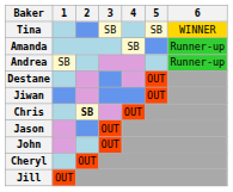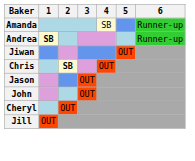 <table class="wikitable" style="text-align:center">
 <tr>
 <th scope="col">Baker</th>
 <th scope="col">1</th>
 <th scope="col">2</th>
 <th scope="col">3</th>
 <th scope="col">4</th>
 <th scope="col">5</th>
 <th scope="col">6</th>
 </tr>
 <tr>
-<th scope="row">Tina</th>
-<td style="background:Lightblue;"></td>
-<td style="background:Cornflowerblue;"></td>
-<td style="background:LemonChiffon;">SB</td>
-<td style="background:Lightblue;"></td>
-<td style="background:LemonChiffon;">SB</td>
-<td style="background:gold;">WINNER</td>
-</tr>
-<tr>
 <th scope="row">Amanda</th>
 <td colspan="3" style="background:Lightblue;"></td>
 <td style="background:LemonChiffon;">SB</td>
 <td style="background:Cornflowerblue;"></td>
 <td style="background:limegreen;">Runner-up</td>
 </tr>
 <tr>
 <th scope="row">Andrea</th>
-<td style="background:LemonChiffon;">SB</td>
+<td style="background:LemonChiffon;"><strong>SB</strong></td>
 <td style="background:Lightblue;"></td>
 <td colspan="2" style="background:Plum;"></td>
 <td style="background:Lightblue;"></td>
 <td style="background:limegreen;">Runner-up</td>
-</tr>
-<tr>
-<th scope="row">Destane</th>
-<td style="background:Lightblue;"></td>
-<td style="background:Plum;"></td>
-<td style="background:Cornflowerblue;"></td>
-<td style="background:Plum;"></td>
-<td style="background:orangered;">OUT</td>
-<td style="background:darkgrey;"></td>
 </tr>
 <tr>
 <th scope="row">Jiwan</th>
 <td style="background:Cornflowerblue;"></td>
 <td style="background:Plum;"></td>
 <td colspan="2" style="background:Cornflowerblue;"></td>
 <td style="background:orangered;">OUT</td>
 <td style="background:darkgrey;"></td>
 </tr>
 <tr>
 <th scope="row">Chris</th>
 <td style="background:Lightblue;"></td>
 <td style="background:LemonChiffon;"><strong>SB</strong></td>
 <td style="background:Plum;"></td>
 <td style="background:orangered;">OUT</td>
 <td colspan="2" style="background:darkgrey;"></td>
 </tr>
 <tr>
 <th scope="row">Jason</th>
 <td style="background:Plum;"></td>
 <td style="background:Cornflowerblue;"></td>
 <td style="background:orangered;">OUT</td>
 <td colspan="3" style="background:darkgrey;"></td>
 </tr>
 <tr>
 <th scope="row">John</th>
 <td style="background:Plum;"></td>
 <td style="background:Lightblue;"></td>
 <td style="background:orangered;">OUT</td>
 <td colspan="3" style="background:darkgrey;"></td>
 </tr>
 <tr>
 <th scope="row">Cheryl</th>
 <td style="background:Lightblue;"></td>
 <td style="background:orangered;">OUT</td>
 <td colspan="4" style="background:darkgrey;"></td>
 </tr>
 <tr>
 <th scope="row">Jill</th>
 <td style="background:orangered;">OUT</td>
 <td colspan="5" style="background:darkgrey;"></td>
 </tr>
 </table>
